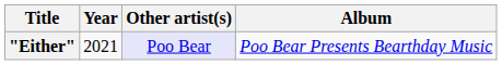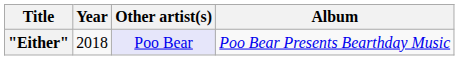 <table class="wikitable plainrowheaders" style="text-align:center;" border="1">
 <tr>
 <th scope="col">Title</th>
 <th scope="col">Year</th>
 <th scope="col">Other artist(s)</th>
 <th scope="col">Album</th>
 </tr>
 <tr>
 <th scope="row">"Either"</th>
-<td>2021</td>
+<td>2018</td>
 <td style="background: lavender;"><a href='#'>Poo Bear</a></td>
 <td><em><a href='#'>Poo Bear Presents Bearthday Music</a></em></td>
 </tr>
 </table>
